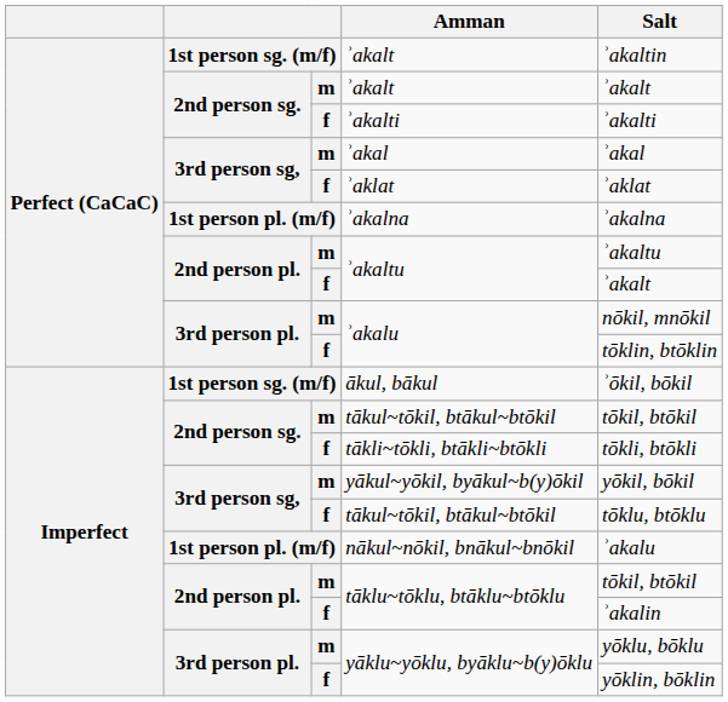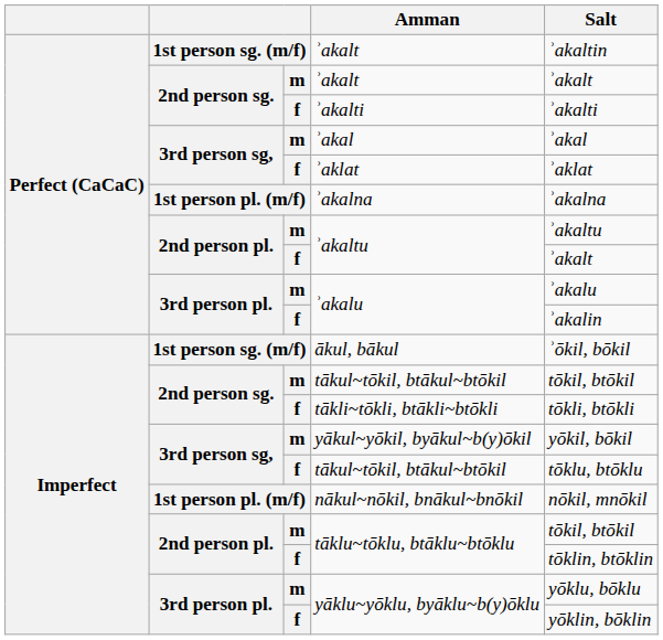 <table class="wikitable">
 <tr>
 <th></th>
 <th colspan="2"></th>
 <th>Amman</th>
 <th>Salt</th>
 </tr>
 <tr>
 <th rowspan="10">Perfect (CaCaC)</th>
 <th colspan="2">1st person sg. (m/f)</th>
 <td><em>ʾakalt</em></td>
 <td><em>ʾakaltin</em></td>
 </tr>
 <tr>
 <th rowspan="2">2nd person sg.</th>
 <th>m</th>
 <td><em>ʾakalt</em></td>
 <td><em>ʾakalt</em></td>
 </tr>
 <tr>
 <th>f</th>
 <td><em>ʾakalti</em></td>
 <td><em>ʾakalti</em></td>
 </tr>
 <tr>
 <th rowspan="2">3rd person sg,</th>
 <th>m</th>
 <td><em>ʾakal</em></td>
 <td><em>ʾakal</em></td>
 </tr>
 <tr>
 <th>f</th>
 <td><em>ʾaklat</em></td>
 <td><em>ʾaklat</em></td>
 </tr>
 <tr>
 <th colspan="2">1st person pl. (m/f)</th>
 <td><em>ʾakalna</em></td>
 <td><em>ʾakalna</em></td>
 </tr>
 <tr>
 <th rowspan="2">2nd person pl.</th>
 <th>m</th>
 <td rowspan="2"><em>ʾakaltu</em></td>
 <td><em>ʾakaltu</em></td>
 </tr>
 <tr>
 <th>f</th>
 <td><em>ʾakalt</em></td>
 </tr>
 <tr>
 <th rowspan="2">3rd person pl.</th>
 <th>m</th>
 <td rowspan="2"><em>ʾakalu</em></td>
-<td><em>nōkil, mnōkil</em></td>
+<td><em>ʾakalu</em></td>
 </tr>
 <tr>
 <th>f</th>
-<td><em>tōklin, btōklin</em></td>
+<td><em>ʾakalin</em></td>
 </tr>
 <tr>
 <th rowspan="10">Imperfect</th>
 <th colspan="2">1st person sg. (m/f)</th>
 <td><em>ākul, bākul</em></td>
 <td><em>ʾōkil, bōkil</em></td>
 </tr>
 <tr>
 <th rowspan="2">2nd person sg.</th>
 <th>m</th>
 <td><em>tākul</em>~<em>tōkil, btākul~btōkil</em></td>
 <td><em>tōkil, btōkil</em></td>
 </tr>
 <tr>
 <th>f</th>
 <td><em>tākli</em>~<em>tōkli, btākli~btōkli</em></td>
 <td><em>tōkli, btōkli</em></td>
 </tr>
 <tr>
 <th rowspan="2">3rd person sg,</th>
 <th>m</th>
 <td><em>yākul</em>~<em>yōkil, byākul~b(y)ōkil</em></td>
 <td><em>yōkil, bōkil</em></td>
 </tr>
 <tr>
 <th>f</th>
 <td><em>tākul</em>~<em>tōkil, btākul~btōkil</em></td>
 <td><em>tōklu, btōklu</em></td>
 </tr>
 <tr>
 <th colspan="2">1st person pl. (m/f)</th>
 <td><em>nākul</em>~<em>nōkil, bnākul~bnōkil</em></td>
-<td><em>ʾakalu</em></td>
+<td><em>nōkil, mnōkil</em></td>
 </tr>
 <tr>
 <th rowspan="2">2nd person pl.</th>
 <th>m</th>
 <td rowspan="2"><em>tāklu</em>~<em>tōklu, btāklu~btōklu</em></td>
 <td><em>tōkil, btōkil</em></td>
 </tr>
 <tr>
 <th>f</th>
-<td><em>ʾakalin</em></td>
+<td><em>tōklin, btōklin</em></td>
 </tr>
 <tr>
 <th rowspan="2">3rd person pl.</th>
 <th>m</th>
 <td rowspan="2"><em>yāklu</em>~<em>yōklu, byāklu~b(y)ōklu</em></td>
 <td><em>yōklu, bōklu</em></td>
 </tr>
 <tr>
 <th>f</th>
 <td><em>yōklin, bōklin</em></td>
 </tr>
 </table>
